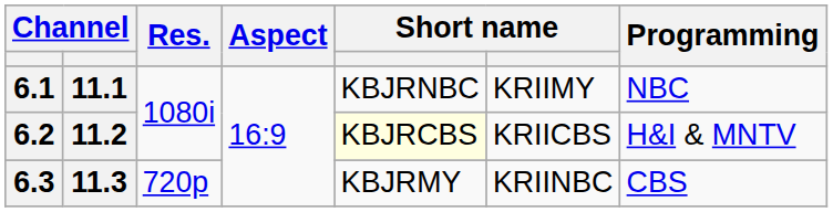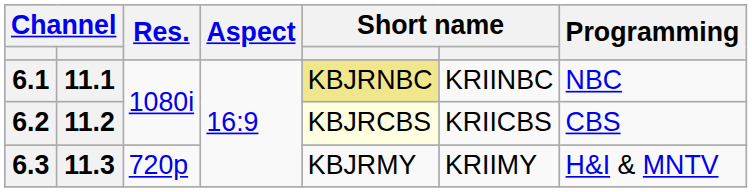 <table class="wikitable">
 <tr>
 <th scope = "col" colspan="2"><a href='#'>Channel</a></th>
 <th scope = "col" rowspan="2"><a href='#'>Res.</a></th>
 <th scope = "col" rowspan="2"><a href='#'>Aspect</a></th>
 <th scope = "col" colspan="2">Short name</th>
 <th scope = "col" rowspan="2">Programming</th>
 </tr>
 <tr>
 <th scope = "col"></th>
 <th></th>
 <th></th>
 <th></th>
 </tr>
 <tr>
 <th scope = "row">6.1</th>
 <th>11.1</th>
 <td rowspan=2><a href='#'>1080i</a></td>
 <td rowspan=3><a href='#'>16:9</a></td>
-<td>KBJRNBC</td>
-<td>KRIIMY</td>
+<td style="background: khaki;">KBJRNBC</td>
+<td>KRIINBC</td>
 <td><a href='#'>NBC</a></td>
 </tr>
 <tr>
 <th scope = "row">6.2</th>
 <th>11.2</th>
 <td style="background: lightyellow;">KBJRCBS</td>
 <td>KRIICBS</td>
-<td><a href='#'>H&I</a> & <a href='#'>MNTV</a></td>
+<td><a href='#'>CBS</a></td>
 </tr>
 <tr>
 <th scope = "row">6.3</th>
 <th>11.3</th>
 <td><a href='#'>720p</a></td>
 <td>KBJRMY</td>
-<td>KRIINBC</td>
-<td><a href='#'>CBS</a></td>
+<td>KRIIMY</td>
+<td><a href='#'>H&I</a> & <a href='#'>MNTV</a></td>
 </tr>
 </table>
